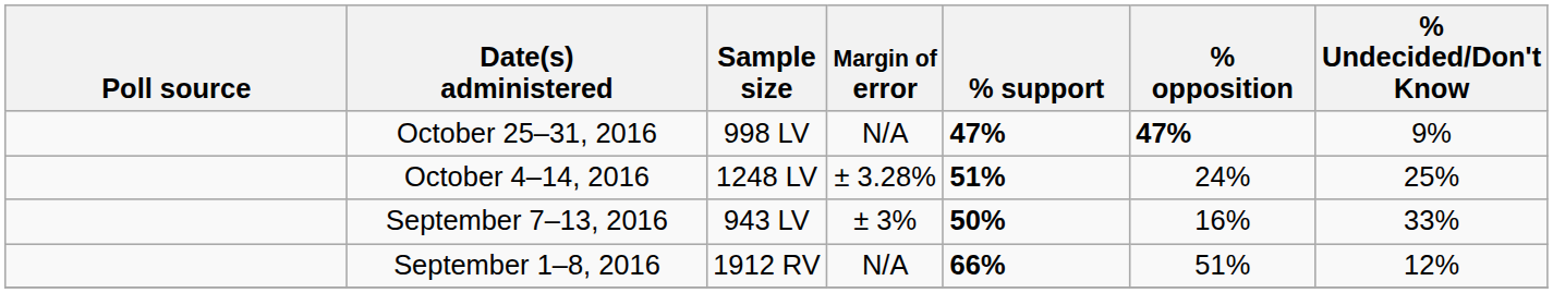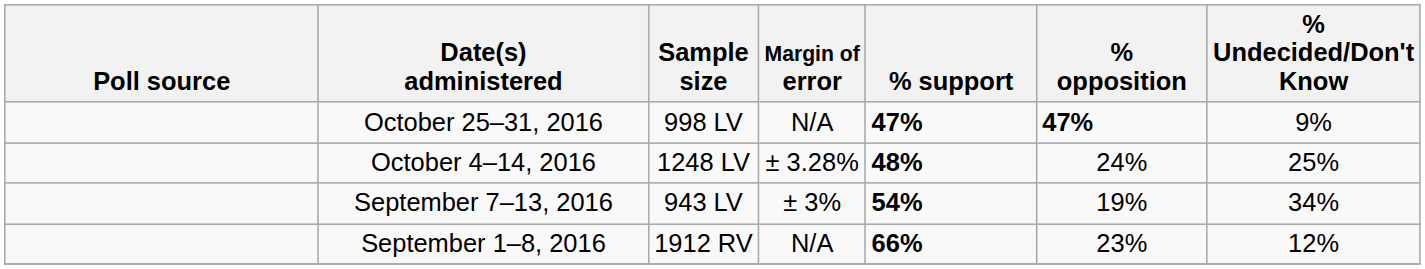 <table class="wikitable">
 <tr valign= bottom>
 <th style="width:190px;">Poll source</th>
 <th style="width:200px;">Date(s)<br>administered</th>
 <th class=small>Sample<br>size</th>
 <th><small>Margin of</small><br>error</th>
 <th style="width:100px;">% support</th>
 <th style="width:100px;">% opposition</th>
 <th style="width:40px;">% Undecided/Don't Know</th>
 </tr>
 <tr>
 <td></td>
 <td align = center>October 25–31, 2016</td>
 <td align = center>998 LV</td>
 <td align = center>N/A</td>
 <td><strong>47%</strong></td>
 <td><strong>47%</strong></td>
 <td align = center>9%</td>
 </tr>
 <tr>
 <td></td>
 <td align = center>October 4–14, 2016</td>
 <td align = center>1248 LV</td>
 <td align = center>± 3.28%</td>
-<td><strong>51%</strong></td>
+<td><strong>48%</strong></td>
 <td align = center>24%</td>
 <td align = center>25%</td>
 </tr>
 <tr>
 <td></td>
 <td align = center>September 7–13, 2016</td>
 <td align = center>943 LV</td>
 <td align = center>± 3%</td>
-<td><strong>50%</strong></td>
-<td align = center>16%</td>
-<td align = center>33%</td>
+<td><strong>54%</strong></td>
+<td align = center>19%</td>
+<td align = center>34%</td>
 </tr>
 <tr>
 <td></td>
 <td align = center>September 1–8, 2016</td>
 <td align = center>1912 RV</td>
 <td align = center>N/A</td>
 <td><strong>66%</strong></td>
-<td align = center>51%</td>
+<td align = center>23%</td>
 <td align = center>12%</td>
 </tr>
 <tr>
 </tr>
 </table>
